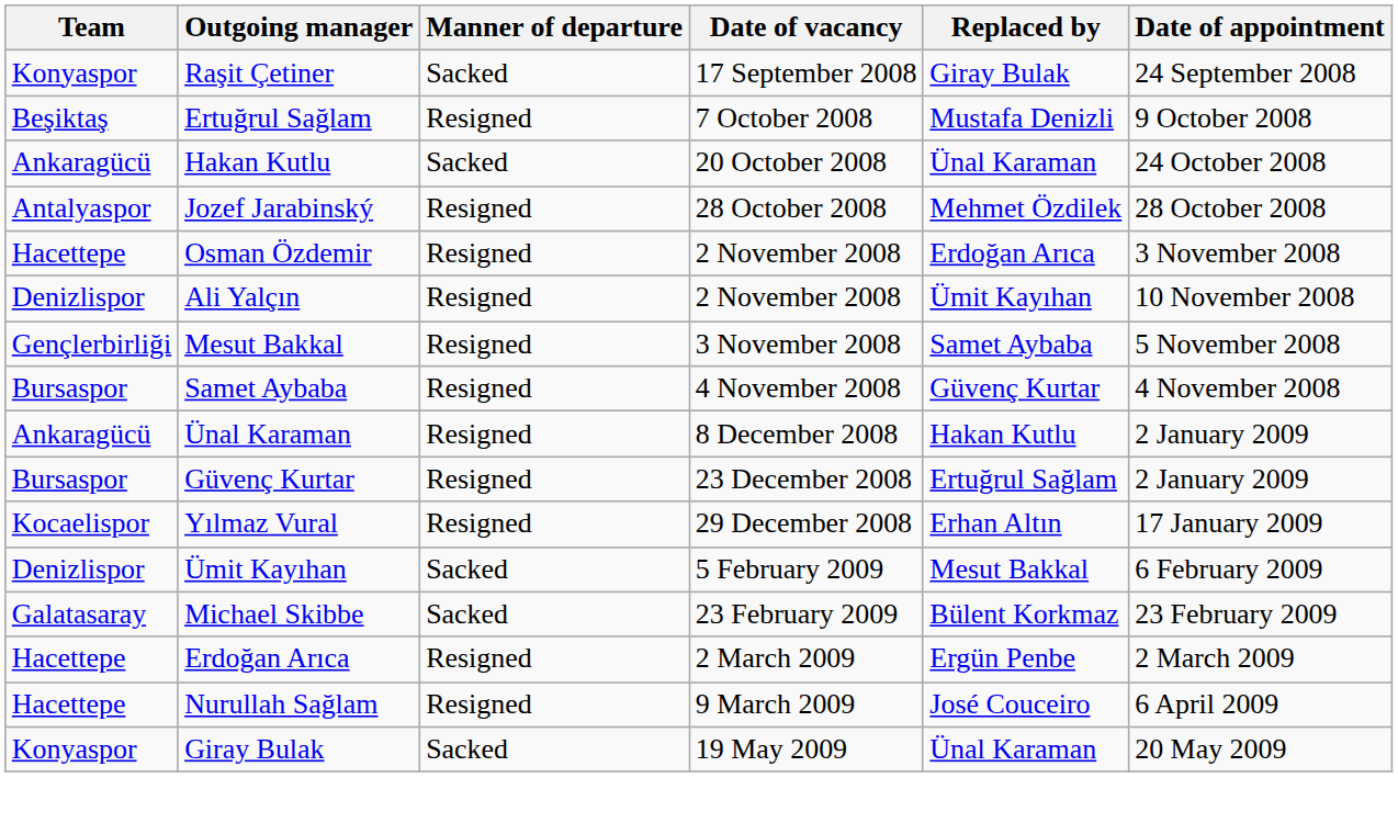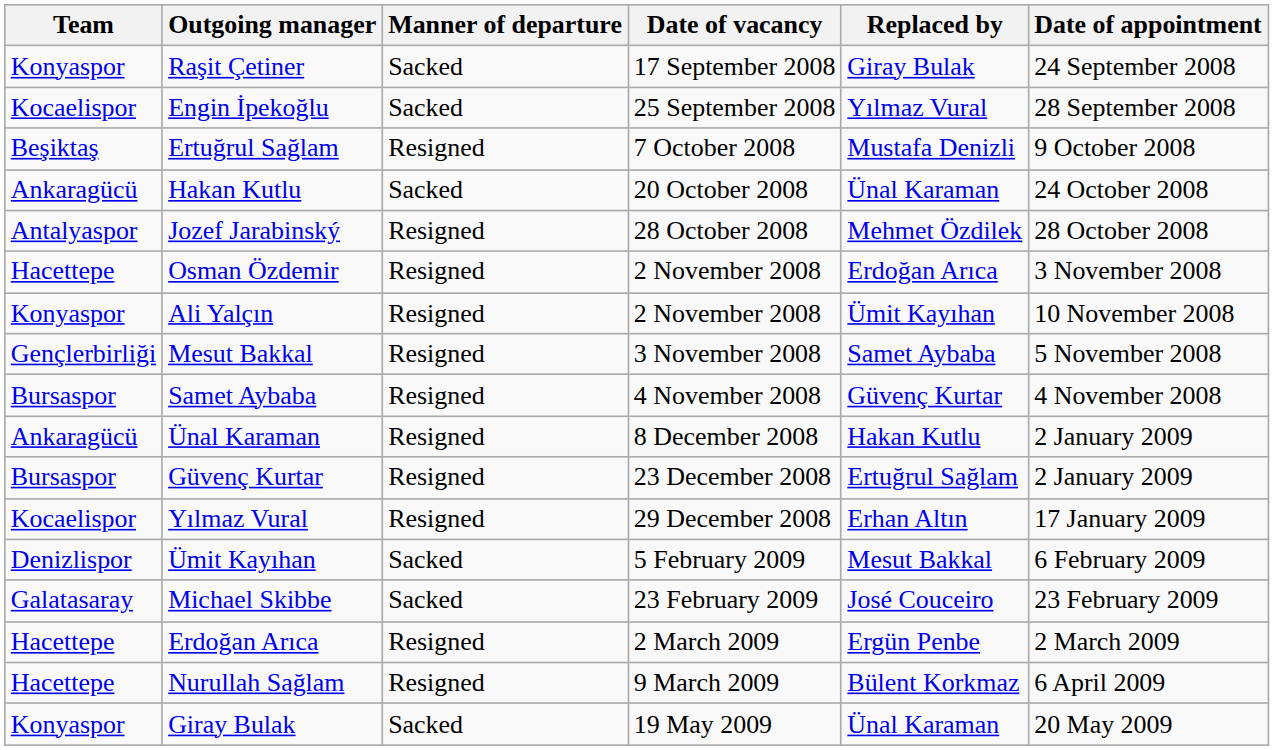 <table class="wikitable">
 <tr>
 <th>Team</th>
 <th>Outgoing manager</th>
 <th>Manner of departure</th>
 <th>Date of vacancy</th>
 <th>Replaced by</th>
 <th>Date of appointment</th>
 </tr>
 <tr>
 <td><a href='#'>Konyaspor</a></td>
 <td> <a href='#'>Raşit Çetiner</a></td>
 <td>Sacked</td>
 <td>17 September 2008</td>
 <td> <a href='#'>Giray Bulak</a></td>
 <td>24 September 2008</td>
+</tr>
+<tr>
+<td><a href='#'>Kocaelispor</a></td>
+<td> <a href='#'>Engin İpekoğlu</a></td>
+<td>Sacked</td>
+<td>25 September 2008</td>
+<td> <a href='#'>Yılmaz Vural</a></td>
+<td>28 September 2008</td>
 </tr>
 <tr>
 <td><a href='#'>Beşiktaş</a></td>
 <td> <a href='#'>Ertuğrul Sağlam</a></td>
 <td>Resigned</td>
 <td>7 October 2008</td>
 <td> <a href='#'>Mustafa Denizli</a></td>
 <td>9 October 2008</td>
 </tr>
 <tr>
 <td><a href='#'>Ankaragücü</a></td>
 <td> <a href='#'>Hakan Kutlu</a></td>
 <td>Sacked</td>
 <td>20 October 2008</td>
 <td> <a href='#'>Ünal Karaman</a></td>
 <td>24 October 2008</td>
 </tr>
 <tr>
 <td><a href='#'>Antalyaspor</a></td>
 <td> <a href='#'>Jozef Jarabinský</a></td>
 <td>Resigned</td>
 <td>28 October 2008</td>
 <td> <a href='#'>Mehmet Özdilek</a></td>
 <td>28 October 2008</td>
 </tr>
 <tr>
 <td><a href='#'>Hacettepe</a></td>
 <td> <a href='#'>Osman Özdemir</a></td>
 <td>Resigned</td>
 <td>2 November 2008</td>
 <td> <a href='#'>Erdoğan Arıca</a></td>
 <td>3 November 2008</td>
 </tr>
 <tr>
-<td><a href='#'>Denizlispor</a></td>
+<td><a href='#'>Konyaspor</a></td>
 <td> <a href='#'>Ali Yalçın</a></td>
 <td>Resigned</td>
 <td>2 November 2008</td>
 <td> <a href='#'>Ümit Kayıhan</a></td>
 <td>10 November 2008</td>
 </tr>
 <tr>
 <td><a href='#'>Gençlerbirliği</a></td>
 <td> <a href='#'>Mesut Bakkal</a></td>
 <td>Resigned</td>
 <td>3 November 2008</td>
 <td> <a href='#'>Samet Aybaba</a></td>
 <td>5 November 2008</td>
 </tr>
 <tr>
 <td><a href='#'>Bursaspor</a></td>
 <td> <a href='#'>Samet Aybaba</a></td>
 <td>Resigned</td>
 <td>4 November 2008</td>
 <td> <a href='#'>Güvenç Kurtar</a></td>
 <td>4 November 2008</td>
 </tr>
 <tr>
 <td><a href='#'>Ankaragücü</a></td>
 <td> <a href='#'>Ünal Karaman</a></td>
 <td>Resigned</td>
 <td>8 December 2008</td>
 <td> <a href='#'>Hakan Kutlu</a></td>
 <td>2 January 2009</td>
 </tr>
 <tr>
 <td><a href='#'>Bursaspor</a></td>
 <td> <a href='#'>Güvenç Kurtar</a></td>
 <td>Resigned</td>
 <td>23 December 2008</td>
 <td> <a href='#'>Ertuğrul Sağlam</a></td>
 <td>2 January 2009</td>
 </tr>
 <tr>
 <td><a href='#'>Kocaelispor</a></td>
 <td> <a href='#'>Yılmaz Vural</a></td>
 <td>Resigned</td>
 <td>29 December 2008</td>
 <td> <a href='#'>Erhan Altın</a></td>
 <td>17 January 2009</td>
 </tr>
 <tr>
 <td><a href='#'>Denizlispor</a></td>
 <td> <a href='#'>Ümit Kayıhan</a></td>
 <td>Sacked</td>
 <td>5 February 2009</td>
 <td> <a href='#'>Mesut Bakkal</a></td>
 <td>6 February 2009</td>
 </tr>
 <tr>
 <td><a href='#'>Galatasaray</a></td>
 <td> <a href='#'>Michael Skibbe</a></td>
 <td>Sacked</td>
 <td>23 February 2009</td>
-<td> <a href='#'>Bülent Korkmaz</a></td>
+<td> <a href='#'>José Couceiro</a></td>
 <td>23 February 2009</td>
 </tr>
 <tr>
 <td><a href='#'>Hacettepe</a></td>
 <td> <a href='#'>Erdoğan Arıca</a></td>
 <td>Resigned</td>
 <td>2 March 2009</td>
 <td> <a href='#'>Ergün Penbe</a></td>
 <td>2 March 2009</td>
 </tr>
 <tr>
 <td><a href='#'>Hacettepe</a></td>
 <td> <a href='#'>Nurullah Sağlam</a></td>
 <td>Resigned</td>
 <td>9 March 2009</td>
-<td> <a href='#'>José Couceiro</a></td>
+<td> <a href='#'>Bülent Korkmaz</a></td>
 <td>6 April 2009</td>
 </tr>
 <tr>
 <td><a href='#'>Konyaspor</a></td>
 <td> <a href='#'>Giray Bulak</a></td>
 <td>Sacked</td>
 <td>19 May 2009</td>
 <td> <a href='#'>Ünal Karaman</a></td>
 <td>20 May 2009</td>
 </tr>
 </table>
